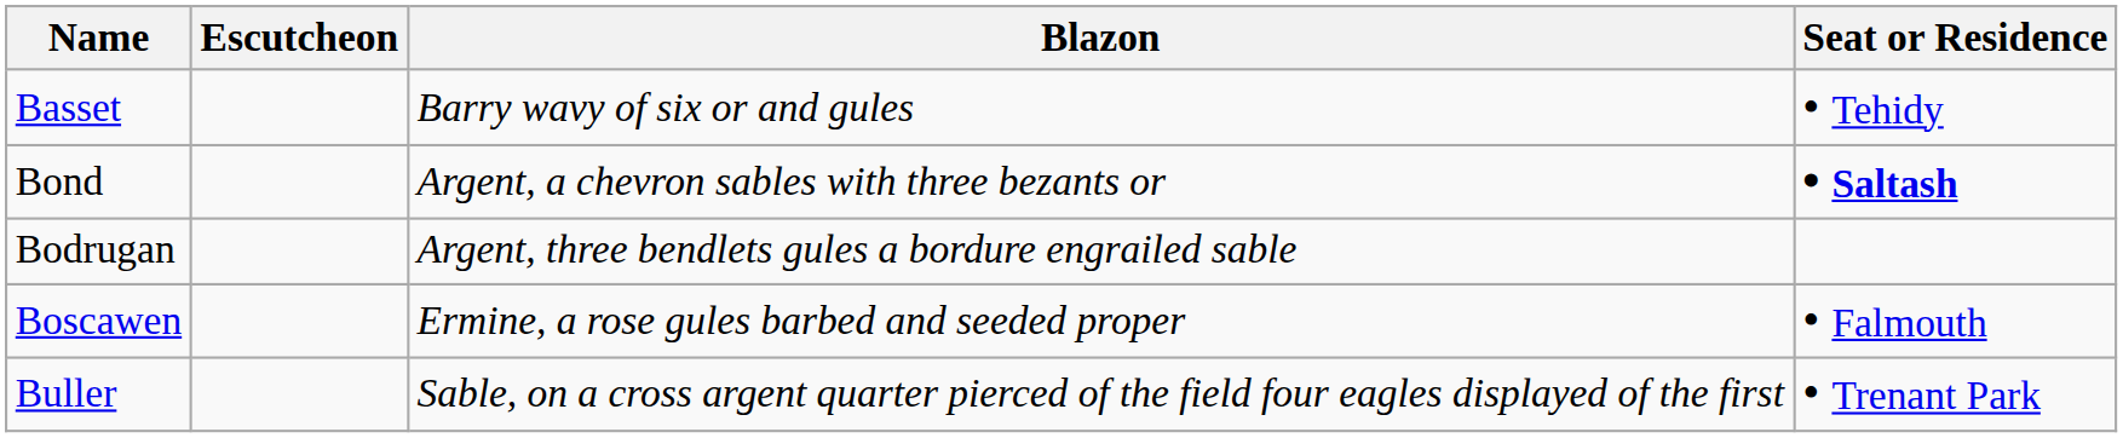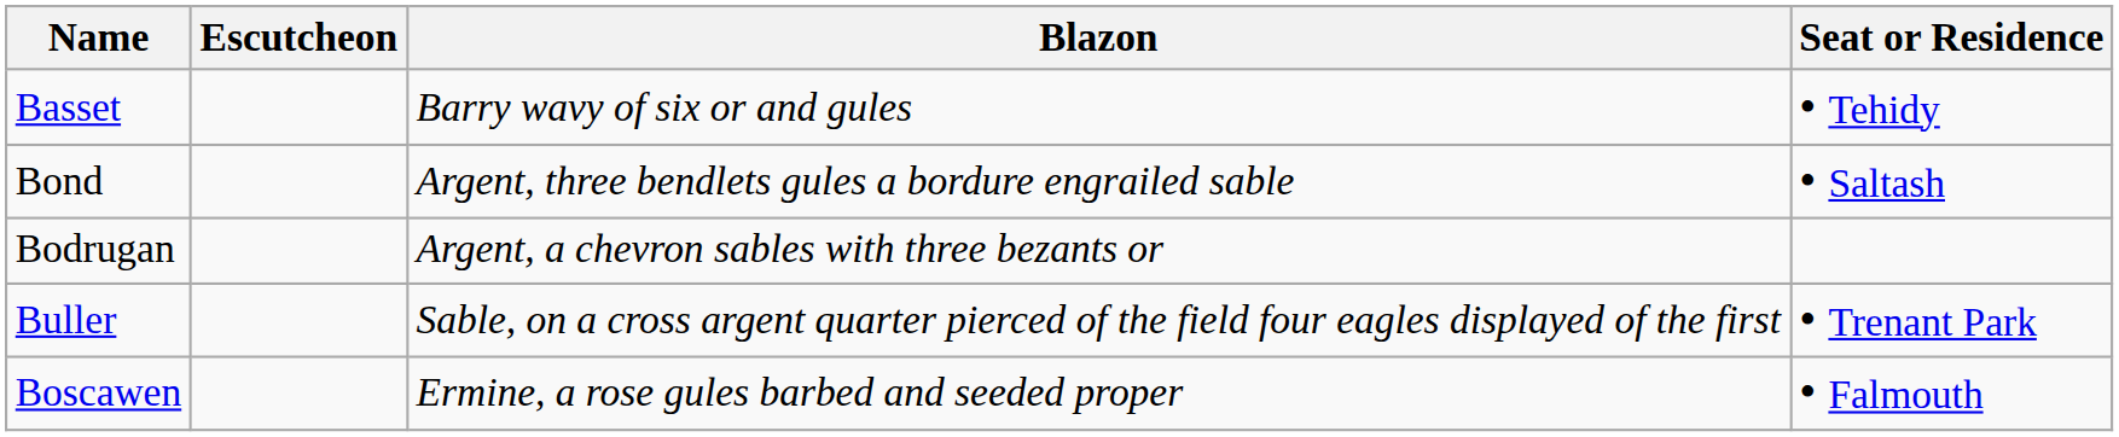 <table class="wikitable">
 <tr>
 <th>Name</th>
 <th>Escutcheon</th>
 <th>Blazon</th>
 <th>Seat or Residence</th>
 </tr>
 <tr>
 <td><a href='#'>Basset</a></td>
 <td></td>
 <td><em>Barry wavy of six or and gules</em></td>
 <td><big> • </big> <a href='#'>Tehidy</a></td>
 </tr>
 <tr>
 <td>Bond</td>
 <td></td>
-<td><em>Argent, a chevron sables with three bezants or</em></td>
-<td><strong><big> • </big> <a href='#'>Saltash</a></strong></td>
+<td><em>Argent, three bendlets gules a bordure engrailed sable</em></td>
+<td><big> • </big> <a href='#'>Saltash</a></td>
 </tr>
 <tr>
 <td>Bodrugan</td>
 <td></td>
-<td><em>Argent, three bendlets gules a bordure engrailed sable</em></td>
+<td><em>Argent, a chevron sables with three bezants or</em></td>
+</tr>
+<tr>
+<td><a href='#'>Buller</a></td>
+<td></td>
+<td><em>Sable, on a cross argent quarter pierced of the field four eagles displayed of the first</em></td>
+<td><big> • </big> <a href='#'>Trenant Park</a></td>
 </tr>
 <tr>
 <td><a href='#'>Boscawen</a></td>
 <td></td>
 <td><em>Ermine, a rose gules barbed and seeded proper</em></td>
 <td><big> • </big> <a href='#'>Falmouth</a></td>
 </tr>
-<tr>
-<td><a href='#'>Buller</a></td>
-<td></td>
-<td><em>Sable, on a cross argent quarter pierced of the field four eagles displayed of the first</em></td>
-<td><big> • </big> <a href='#'>Trenant Park</a></td>
-</tr>
 </table>
